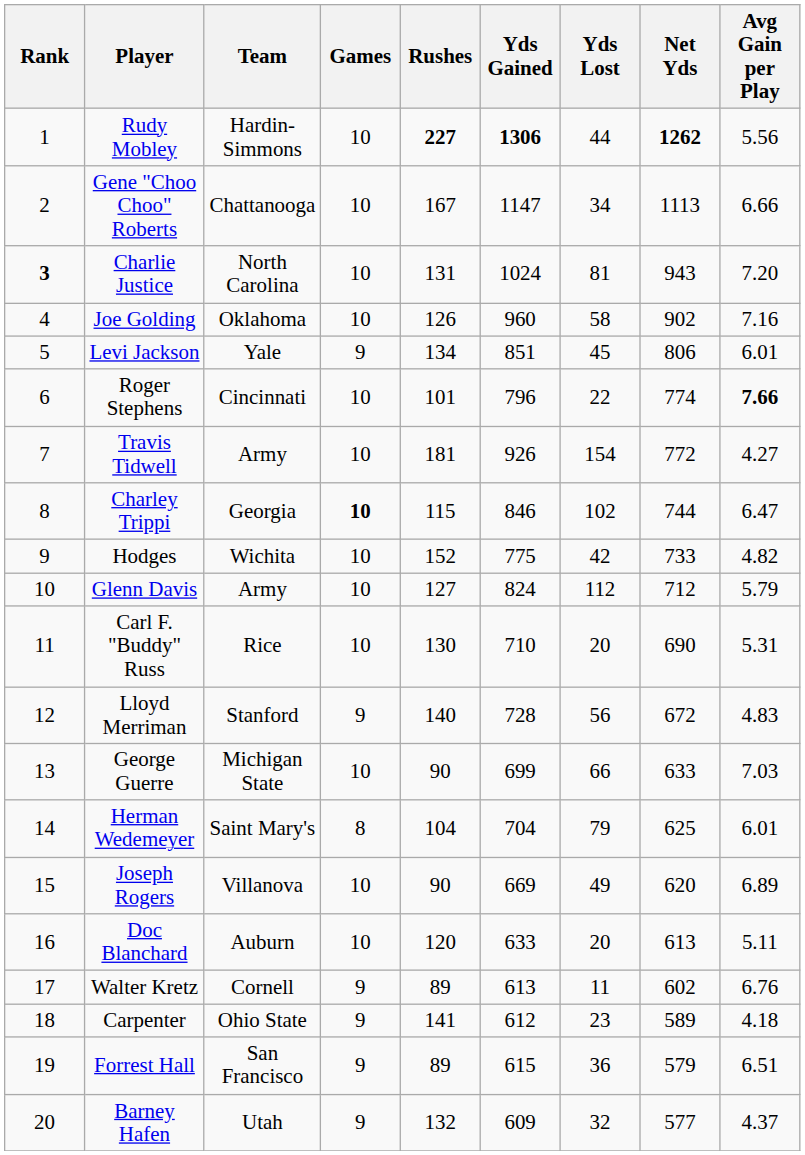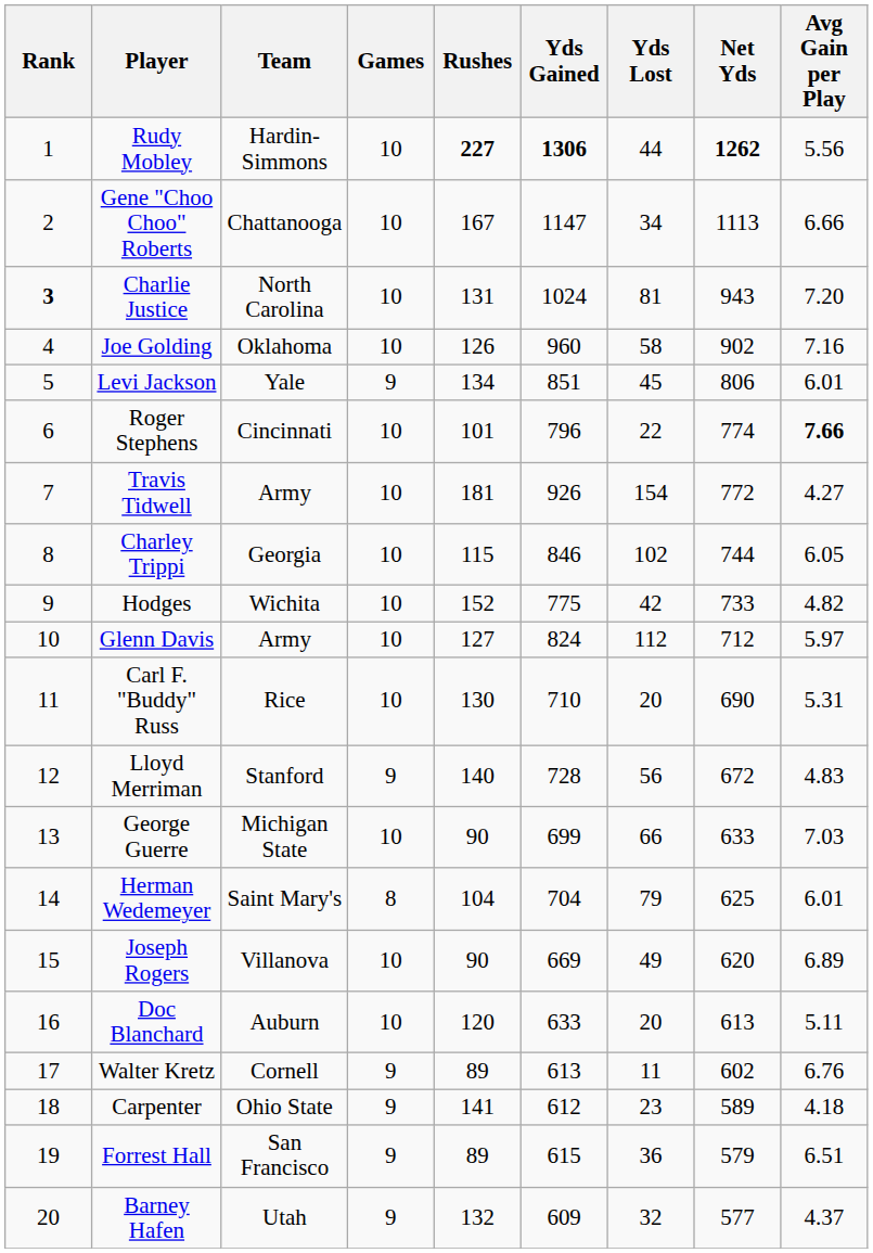 <table class="wikitable sortable">
 <tr>
 <th bgcolor="#DDDDFF" width="10%">Rank</th>
 <th bgcolor="#DDDDFF" width="15%">Player</th>
 <th bgcolor="#DDDDFF" width="10%">Team</th>
 <th bgcolor="#DDDDFF" width="10%">Games</th>
 <th bgcolor="#DDDDFF" width="10%">Rushes</th>
 <th bgcolor="#DDDDFF" width="10%">Yds Gained</th>
 <th bgcolor="#DDDDFF" width="10%">Yds Lost</th>
 <th bgcolor="#DDDDFF" width="10%">Net Yds</th>
 <th bgcolor="#DDDDFF" width="10%">Avg Gain<br>per Play</th>
 </tr>
 <tr align="center">
 <td>1</td>
 <td><a href='#'>Rudy Mobley</a></td>
 <td>Hardin-Simmons</td>
 <td>10</td>
 <td><strong>227</strong></td>
 <td><strong>1306</strong></td>
 <td>44</td>
 <td><strong>1262</strong></td>
 <td>5.56</td>
 </tr>
 <tr align="center">
 <td>2</td>
 <td><a href='#'>Gene "Choo Choo" Roberts</a></td>
 <td>Chattanooga</td>
 <td>10</td>
 <td>167</td>
 <td>1147</td>
 <td>34</td>
 <td>1113</td>
 <td>6.66</td>
 </tr>
 <tr align="center">
 <td><strong>3</strong></td>
 <td><a href='#'>Charlie Justice</a></td>
 <td>North Carolina</td>
 <td>10</td>
 <td>131</td>
 <td>1024</td>
 <td>81</td>
 <td>943</td>
 <td>7.20</td>
 </tr>
 <tr align="center">
 <td>4</td>
 <td><a href='#'>Joe Golding</a></td>
 <td>Oklahoma</td>
 <td>10</td>
 <td>126</td>
 <td>960</td>
 <td>58</td>
 <td>902</td>
 <td>7.16</td>
 </tr>
 <tr align="center">
 <td>5</td>
 <td><a href='#'>Levi Jackson</a></td>
 <td>Yale</td>
 <td>9</td>
 <td>134</td>
 <td>851</td>
 <td>45</td>
 <td>806</td>
 <td>6.01</td>
 </tr>
 <tr align="center">
 <td>6</td>
 <td>Roger Stephens</td>
 <td>Cincinnati</td>
 <td>10</td>
 <td>101</td>
 <td>796</td>
 <td>22</td>
 <td>774</td>
 <td><strong>7.66</strong></td>
 </tr>
 <tr align="center">
 <td>7</td>
 <td><a href='#'>Travis Tidwell</a></td>
 <td>Army</td>
 <td>10</td>
 <td>181</td>
 <td>926</td>
 <td>154</td>
 <td>772</td>
 <td>4.27</td>
 </tr>
 <tr align="center">
 <td>8</td>
 <td><a href='#'>Charley Trippi</a></td>
 <td>Georgia</td>
-<td><strong>10</strong></td>
+<td>10</td>
 <td>115</td>
 <td>846</td>
 <td>102</td>
 <td>744</td>
-<td>6.47</td>
+<td>6.05</td>
 </tr>
 <tr align="center">
 <td>9</td>
 <td>Hodges</td>
 <td>Wichita</td>
 <td>10</td>
 <td>152</td>
 <td>775</td>
 <td>42</td>
 <td>733</td>
 <td>4.82</td>
 </tr>
 <tr align="center">
 <td>10</td>
 <td><a href='#'>Glenn Davis</a></td>
 <td>Army</td>
 <td>10</td>
 <td>127</td>
 <td>824</td>
 <td>112</td>
 <td>712</td>
-<td>5.79</td>
+<td>5.97</td>
 </tr>
 <tr align="center">
 <td>11</td>
 <td>Carl F. "Buddy" Russ</td>
 <td>Rice</td>
 <td>10</td>
 <td>130</td>
 <td>710</td>
 <td>20</td>
 <td>690</td>
 <td>5.31</td>
 </tr>
 <tr align="center">
 <td>12</td>
 <td>Lloyd Merriman</td>
 <td>Stanford</td>
 <td>9</td>
 <td>140</td>
 <td>728</td>
 <td>56</td>
 <td>672</td>
 <td>4.83</td>
 </tr>
 <tr align="center">
 <td>13</td>
 <td>George Guerre</td>
 <td>Michigan State</td>
 <td>10</td>
 <td>90</td>
 <td>699</td>
 <td>66</td>
 <td>633</td>
 <td>7.03</td>
 </tr>
 <tr align="center">
 <td>14</td>
 <td><a href='#'>Herman Wedemeyer</a></td>
 <td>Saint Mary's</td>
 <td>8</td>
 <td>104</td>
 <td>704</td>
 <td>79</td>
 <td>625</td>
 <td>6.01</td>
 </tr>
 <tr align="center">
 <td>15</td>
 <td><a href='#'>Joseph Rogers</a></td>
 <td>Villanova</td>
 <td>10</td>
 <td>90</td>
 <td>669</td>
 <td>49</td>
 <td>620</td>
 <td>6.89</td>
 </tr>
 <tr align="center">
 <td>16</td>
 <td><a href='#'>Doc Blanchard</a></td>
 <td>Auburn</td>
 <td>10</td>
 <td>120</td>
 <td>633</td>
 <td>20</td>
 <td>613</td>
 <td>5.11</td>
 </tr>
 <tr align="center">
 <td>17</td>
 <td>Walter Kretz</td>
 <td>Cornell</td>
 <td>9</td>
 <td>89</td>
 <td>613</td>
 <td>11</td>
 <td>602</td>
 <td>6.76</td>
 </tr>
 <tr align="center">
 <td>18</td>
 <td>Carpenter</td>
 <td>Ohio State</td>
 <td>9</td>
 <td>141</td>
 <td>612</td>
 <td>23</td>
 <td>589</td>
 <td>4.18</td>
 </tr>
 <tr align="center">
 <td>19</td>
 <td><a href='#'>Forrest Hall</a></td>
 <td>San Francisco</td>
 <td>9</td>
 <td>89</td>
 <td>615</td>
 <td>36</td>
 <td>579</td>
 <td>6.51</td>
 </tr>
 <tr align="center">
 <td>20</td>
 <td><a href='#'>Barney Hafen</a></td>
 <td>Utah</td>
 <td>9</td>
 <td>132</td>
 <td>609</td>
 <td>32</td>
 <td>577</td>
 <td>4.37</td>
 </tr>
 </table>
